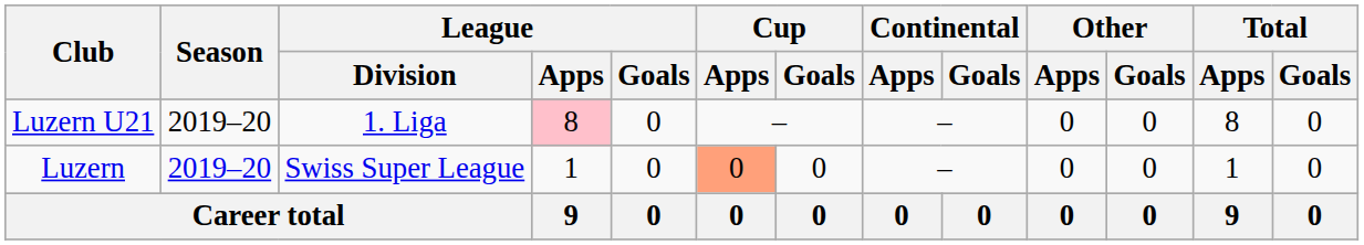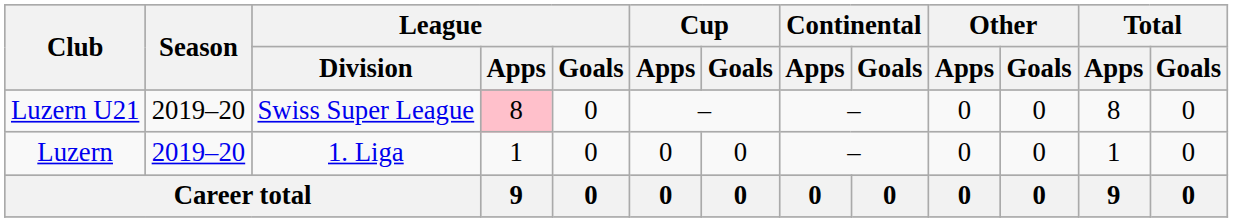 <table class="wikitable" style="text-align:center">
 <tr>
 <th rowspan="2">Club</th>
 <th rowspan="2">Season</th>
 <th colspan="3">League</th>
 <th colspan="2">Cup</th>
 <th colspan="2">Continental</th>
 <th colspan="2">Other</th>
 <th colspan="2">Total</th>
 </tr>
 <tr>
 <th>Division</th>
 <th>Apps</th>
 <th>Goals</th>
 <th>Apps</th>
 <th>Goals</th>
 <th>Apps</th>
 <th>Goals</th>
 <th>Apps</th>
 <th>Goals</th>
 <th>Apps</th>
 <th>Goals</th>
 </tr>
 <tr>
 <td><a href='#'>Luzern U21</a></td>
 <td>2019–20</td>
-<td><a href='#'>1. Liga</a></td>
+<td><a href='#'>Swiss Super League</a></td>
 <td style="background: pink;">8</td>
 <td>0</td>
 <td colspan="2">–</td>
 <td colspan="2">–</td>
 <td>0</td>
 <td>0</td>
 <td>8</td>
 <td>0</td>
 </tr>
 <tr>
 <td><a href='#'>Luzern</a></td>
 <td><a href='#'>2019–20</a></td>
-<td><a href='#'>Swiss Super League</a></td>
+<td><a href='#'>1. Liga</a></td>
 <td>1</td>
 <td>0</td>
-<td style="background: lightsalmon;">0</td>
+<td>0</td>
 <td>0</td>
 <td colspan="2">–</td>
 <td>0</td>
 <td>0</td>
 <td>1</td>
 <td>0</td>
 </tr>
 <tr>
 <th colspan="3">Career total</th>
 <th>9</th>
 <th>0</th>
 <th>0</th>
 <th>0</th>
 <th>0</th>
 <th>0</th>
 <th>0</th>
 <th>0</th>
 <th>9</th>
 <th>0</th>
 </tr>
 </table>
